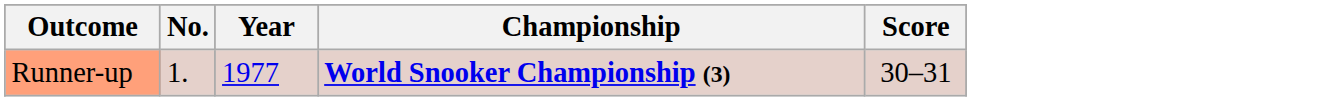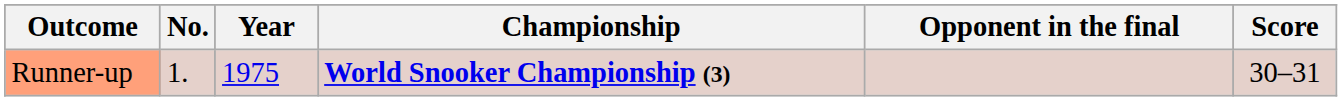 <table class="wikitable">
 <tr>
 <th width="80">Outcome</th>
 <th width="20">No.</th>
 <th width="50">Year</th>
 <th width="300">Championship</th>
+<th width="200">Opponent in the final</th>
 <th width="50">Score</th>
 </tr>
 <tr bgcolor="#e5d1cb">
 <td style="background:#ffa07a;">Runner-up</td>
 <td>1.</td>
-<td><a href='#'>1977</a></td>
+<td><a href='#'>1975</a></td>
 <td><strong><a href='#'>World Snooker Championship</a> <small>(3)</small></strong></td>
+<td></td>
 <td align="center">30–31</td>
 </tr>
 </table>
